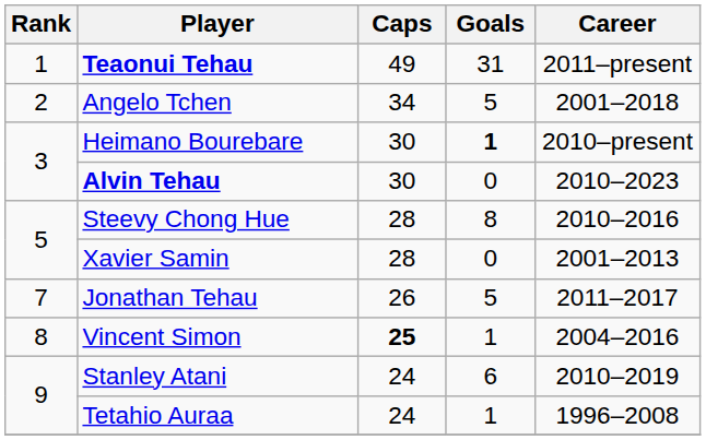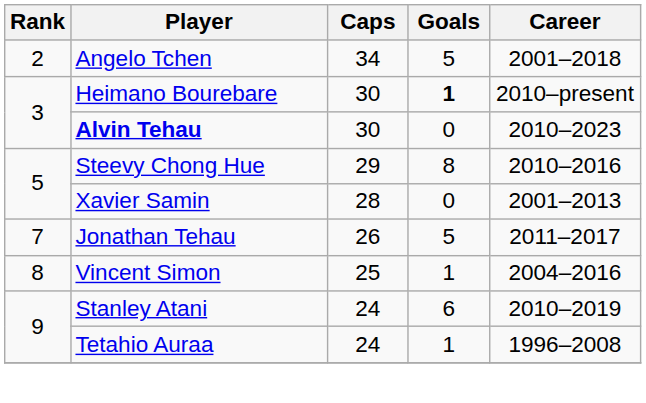 <table class="wikitable sortable" style="text-align: center;">
 <tr>
 <th width=30px>Rank</th>
 <th class="unsortable" style="width:175px;">Player</th>
 <th width=50px>Caps</th>
 <th width=50px>Goals</th>
 <th class="unsortable" style="width:100px;">Career</th>
-</tr>
-<tr>
-<td>1</td>
-<td align=left><strong><a href='#'>Teaonui Tehau</a></strong></td>
-<td>49</td>
-<td>31</td>
-<td>2011–present</td>
 </tr>
 <tr>
 <td>2</td>
 <td align=left><a href='#'>Angelo Tchen</a></td>
 <td>34</td>
 <td>5</td>
 <td>2001–2018</td>
 </tr>
 <tr>
 <td rowspan=2>3</td>
 <td align=left><a href='#'>Heimano Bourebare</a></td>
 <td>30</td>
 <td><strong>1</strong></td>
 <td>2010–present</td>
 </tr>
 <tr>
 <td align=left><strong><a href='#'>Alvin Tehau</a></strong></td>
 <td>30</td>
 <td>0</td>
 <td>2010–2023</td>
 </tr>
 <tr>
 <td rowspan="2">5</td>
 <td align=left><a href='#'>Steevy Chong Hue</a></td>
-<td>28</td>
+<td>29</td>
 <td>8</td>
 <td>2010–2016</td>
 </tr>
 <tr>
 <td align=left><a href='#'>Xavier Samin</a></td>
 <td>28</td>
 <td>0</td>
 <td>2001–2013</td>
 </tr>
 <tr>
 <td>7</td>
 <td align=left><a href='#'>Jonathan Tehau</a></td>
 <td>26</td>
 <td>5</td>
 <td>2011–2017</td>
 </tr>
 <tr>
 <td>8</td>
 <td align=left><a href='#'>Vincent Simon</a></td>
-<td><strong>25</strong></td>
+<td>25</td>
 <td>1</td>
 <td>2004–2016</td>
 </tr>
 <tr>
 <td rowspan=2>9</td>
 <td align=left><a href='#'>Stanley Atani</a></td>
 <td>24</td>
 <td>6</td>
 <td>2010–2019</td>
 </tr>
 <tr>
 <td align=left><a href='#'>Tetahio Auraa</a></td>
 <td>24</td>
 <td>1</td>
 <td>1996–2008</td>
 </tr>
 <tr>
 </tr>
 </table>
